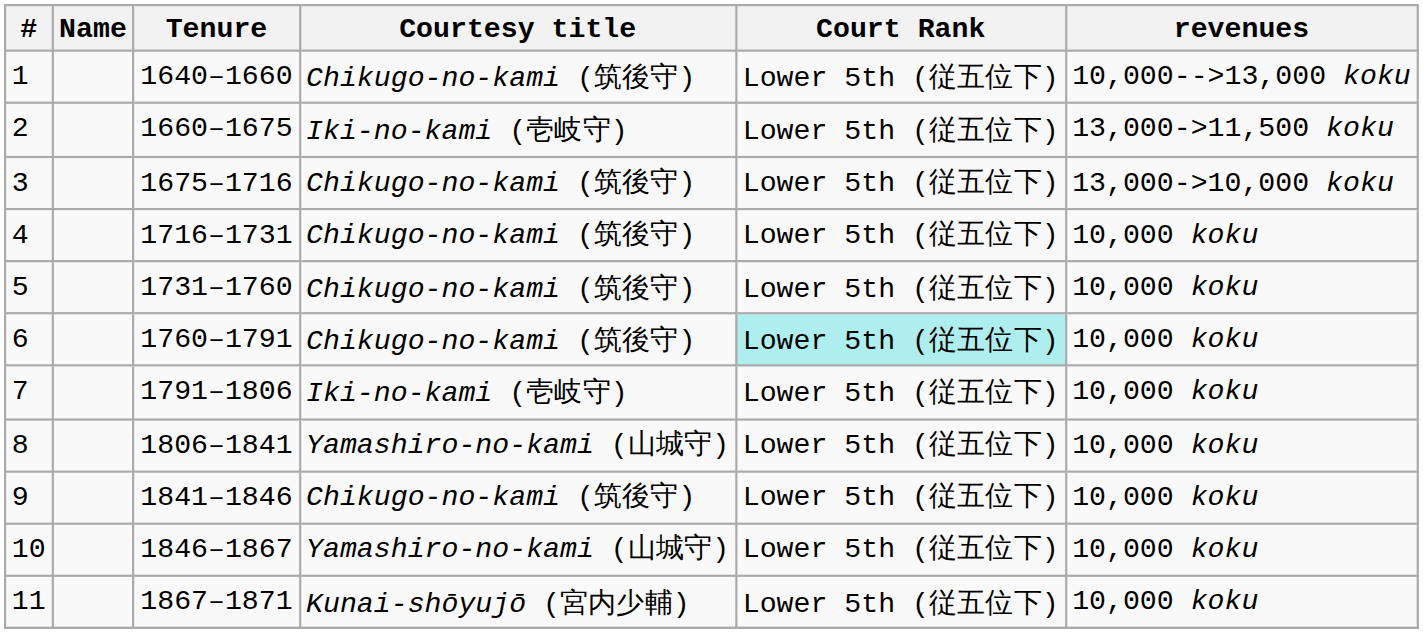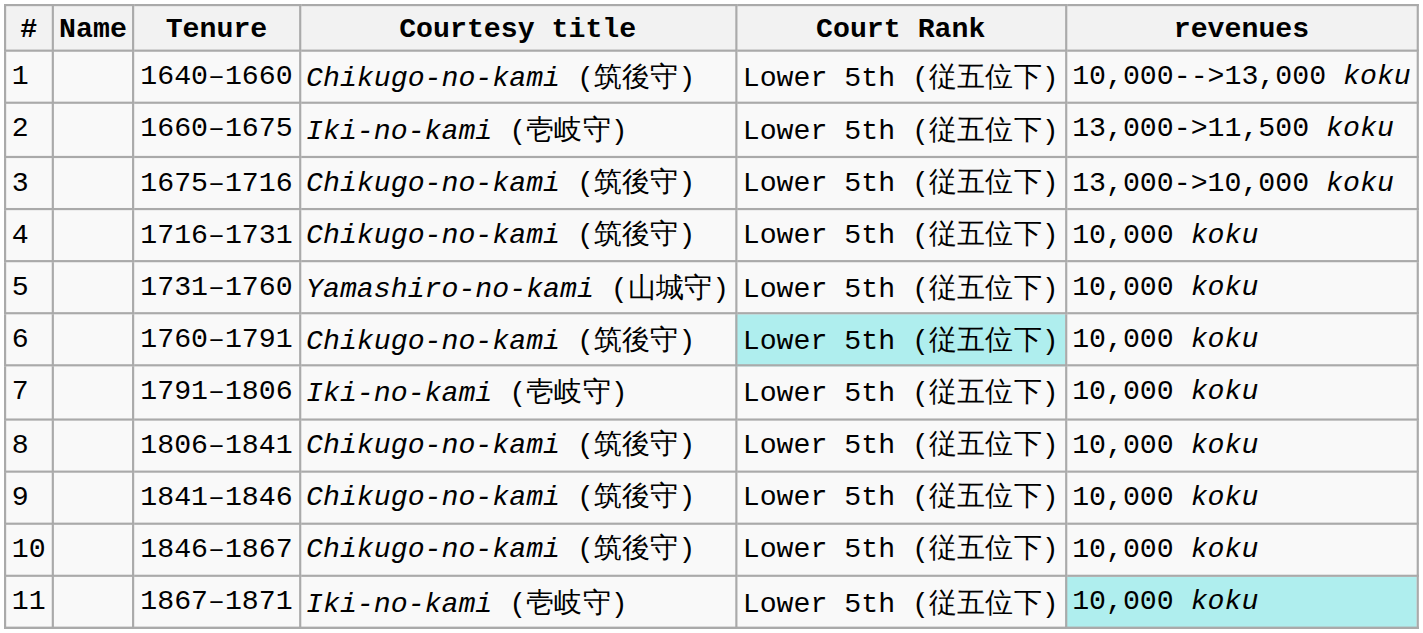 <table class=wikitable>
 <tr>
 <th>#</th>
 <th>Name</th>
 <th>Tenure</th>
 <th>Courtesy title</th>
 <th>Court Rank</th>
 <th>revenues</th>
 </tr>
 <tr>
 <td>1</td>
 <td></td>
 <td>1640–1660</td>
 <td><em>Chikugo-no-kami</em> (筑後守)</td>
 <td>Lower 5th (従五位下)</td>
 <td>10,000-->13,000 <em>koku</em></td>
 </tr>
 <tr>
 <td>2</td>
 <td></td>
 <td>1660–1675</td>
 <td><em>Iki-no-kami</em> (壱岐守)</td>
 <td>Lower 5th (従五位下)</td>
 <td>13,000->11,500 <em>koku</em></td>
 </tr>
 <tr>
 <td>3</td>
 <td></td>
 <td>1675–1716</td>
 <td><em>Chikugo-no-kami</em> (筑後守)</td>
 <td>Lower 5th (従五位下)</td>
 <td>13,000->10,000 <em>koku</em></td>
 </tr>
 <tr>
 <td>4</td>
 <td></td>
 <td>1716–1731</td>
 <td><em>Chikugo-no-kami</em> (筑後守)</td>
 <td>Lower 5th (従五位下)</td>
 <td>10,000 <em>koku</em></td>
 </tr>
 <tr>
 <td>5</td>
 <td></td>
 <td>1731–1760</td>
-<td><em>Chikugo-no-kami</em> (筑後守)</td>
+<td><em>Yamashiro-no-kami</em> (山城守)</td>
 <td>Lower 5th (従五位下)</td>
 <td>10,000 <em>koku</em></td>
 </tr>
 <tr>
 <td>6</td>
 <td></td>
 <td>1760–1791</td>
 <td><em>Chikugo-no-kami</em> (筑後守)</td>
 <td style="background: paleturquoise;">Lower 5th (従五位下)</td>
 <td>10,000 <em>koku</em></td>
 </tr>
 <tr>
 <td>7</td>
 <td></td>
 <td>1791–1806</td>
 <td><em>Iki-no-kami</em> (壱岐守)</td>
 <td>Lower 5th (従五位下)</td>
 <td>10,000 <em>koku</em></td>
 </tr>
 <tr>
 <td>8</td>
 <td></td>
 <td>1806–1841</td>
-<td><em>Yamashiro-no-kami</em> (山城守)</td>
+<td><em>Chikugo-no-kami</em> (筑後守)</td>
 <td>Lower 5th (従五位下)</td>
 <td>10,000 <em>koku</em></td>
 </tr>
 <tr>
 <td>9</td>
 <td></td>
 <td>1841–1846</td>
 <td><em>Chikugo-no-kami</em> (筑後守)</td>
 <td>Lower 5th (従五位下)</td>
 <td>10,000 <em>koku</em></td>
 </tr>
 <tr>
 <td>10</td>
 <td></td>
 <td>1846–1867</td>
-<td><em>Yamashiro-no-kami</em> (山城守)</td>
+<td><em>Chikugo-no-kami</em> (筑後守)</td>
 <td>Lower 5th (従五位下)</td>
 <td>10,000 <em>koku</em></td>
 </tr>
 <tr>
 <td>11</td>
 <td></td>
 <td>1867–1871</td>
-<td><em>Kunai-shōyujō</em> (宮内少輔)</td>
+<td><em>Iki-no-kami</em> (壱岐守)</td>
 <td>Lower 5th (従五位下)</td>
-<td>10,000 <em>koku</em></td>
+<td style="background: paleturquoise;">10,000 <em>koku</em></td>
 </tr>
 <tr>
 </tr>
 </table>
